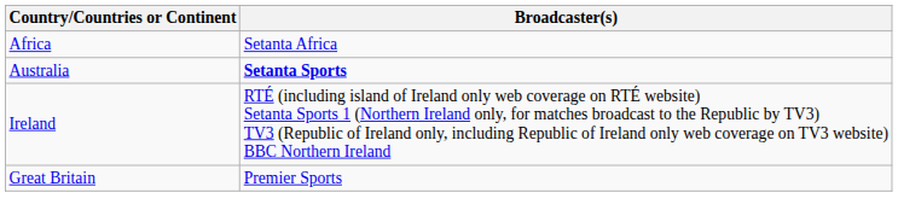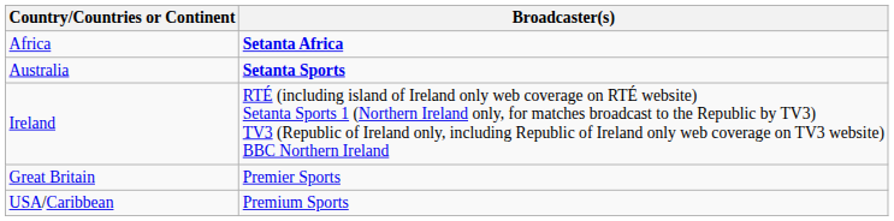 <table class="wikitable">
 <tr>
 <th>Country/Countries or Continent</th>
 <th>Broadcaster(s)</th>
 </tr>
 <tr>
 <td><a href='#'>Africa</a></td>
-<td><a href='#'>Setanta Africa</a></td>
+<td><strong><a href='#'>Setanta Africa</a></strong></td>
 </tr>
 <tr>
 <td><a href='#'>Australia</a></td>
 <td><strong><a href='#'>Setanta Sports</a></strong></td>
 </tr>
 <tr>
 <td><a href='#'>Ireland</a></td>
 <td><a href='#'>RTÉ</a> (including island of Ireland only web coverage on RTÉ website)  <br> <a href='#'>Setanta Sports 1</a> (<a href='#'>Northern Ireland</a> only, for matches broadcast to the Republic by TV3) <br> <a href='#'>TV3</a> (Republic of Ireland only, including Republic of Ireland only web coverage on TV3 website) <br> <a href='#'>BBC Northern Ireland</a></td>
 </tr>
 <tr>
 <td><a href='#'>Great Britain</a></td>
 <td><a href='#'>Premier Sports</a></td>
 </tr>
+<tr>
+<td><a href='#'>USA</a>/<a href='#'>Caribbean</a></td>
+<td><a href='#'>Premium Sports</a></td>
+</tr>
 </table>
